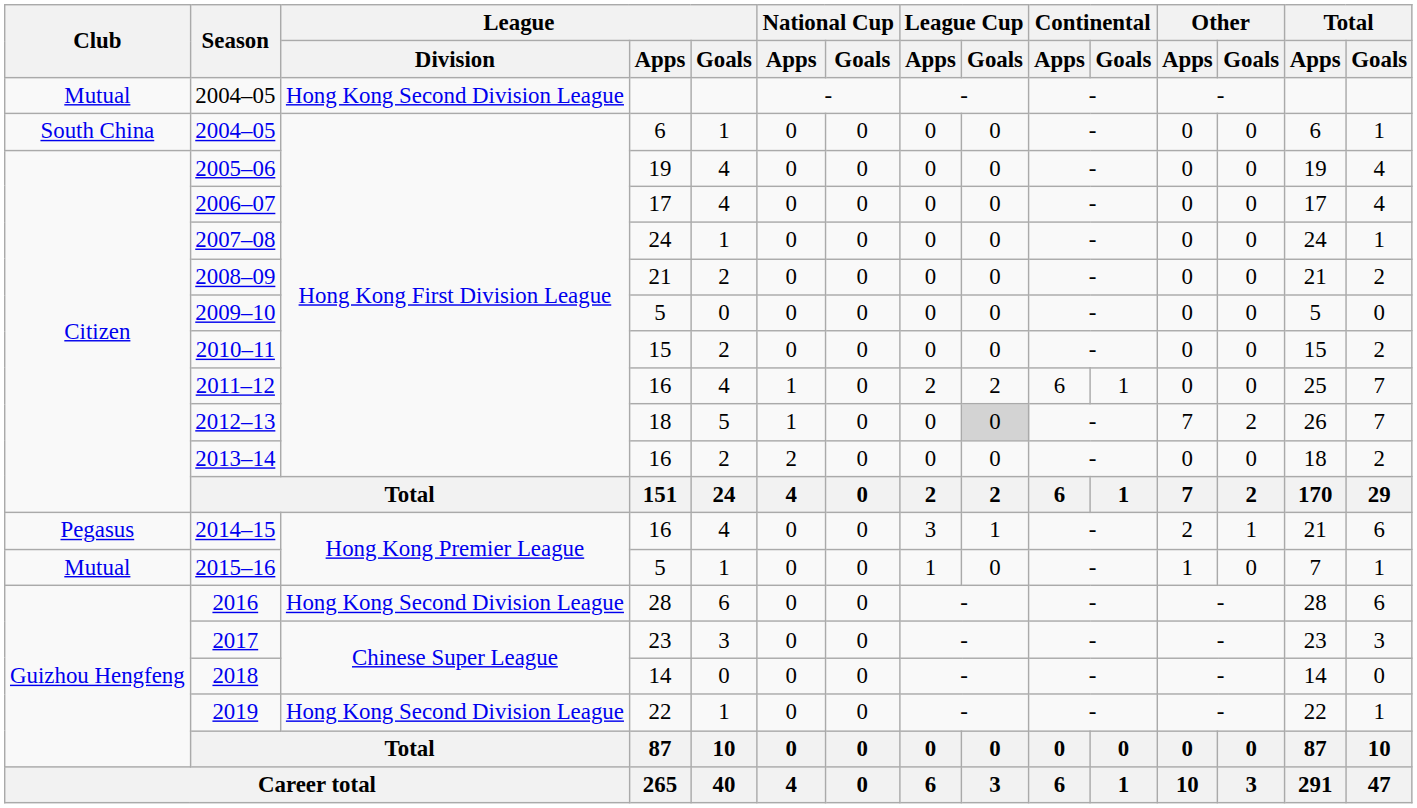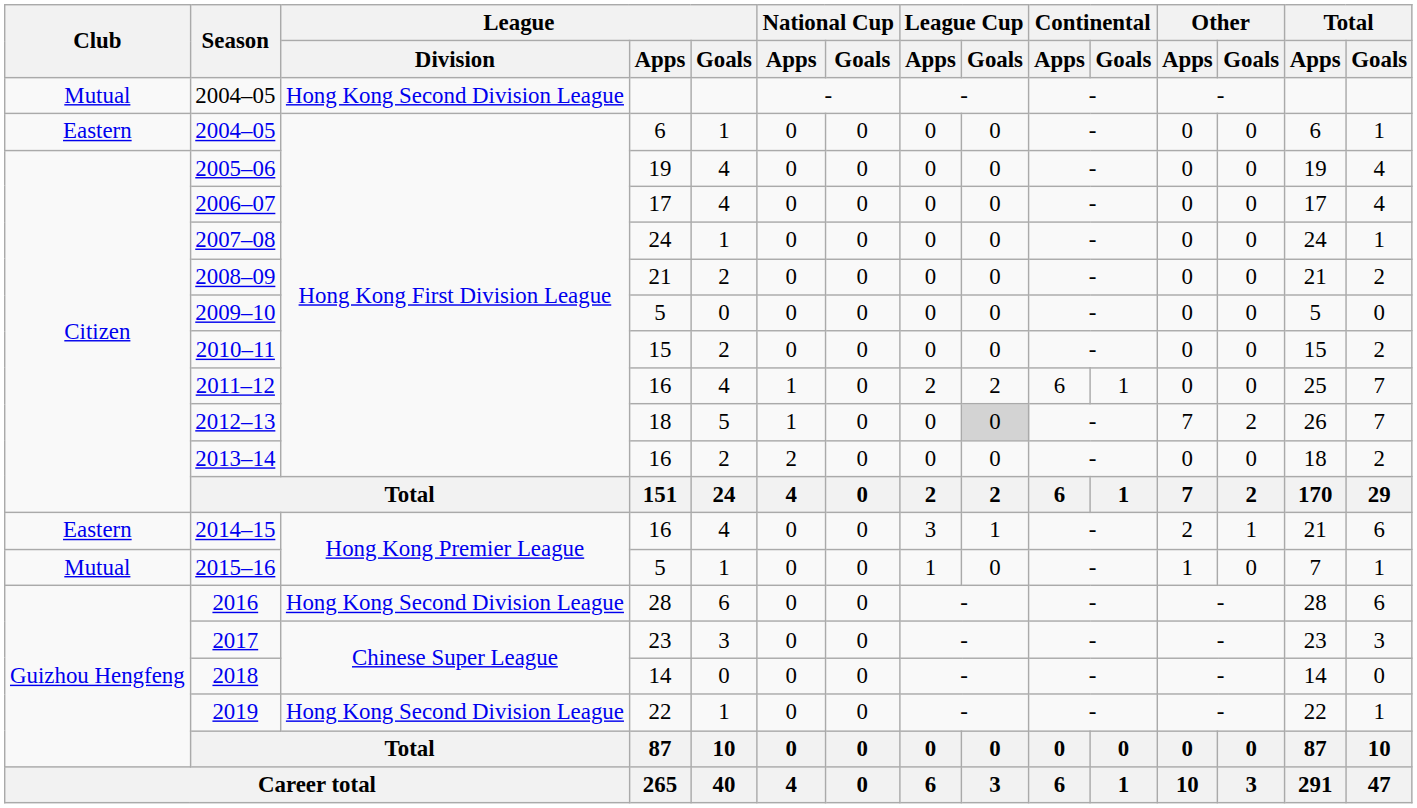 <table class="wikitable" style="text-align: center">
 <tr>
 <th rowspan="2">Club</th>
 <th rowspan="2">Season</th>
 <th colspan="3">League</th>
 <th colspan="2">National Cup</th>
 <th colspan="2">League Cup</th>
 <th colspan="2">Continental</th>
 <th colspan="2">Other</th>
 <th colspan="2">Total</th>
 </tr>
 <tr>
 <th>Division</th>
 <th>Apps</th>
 <th>Goals</th>
 <th>Apps</th>
 <th>Goals</th>
 <th>Apps</th>
 <th>Goals</th>
 <th>Apps</th>
 <th>Goals</th>
 <th>Apps</th>
 <th>Goals</th>
 <th>Apps</th>
 <th>Goals</th>
 </tr>
 <tr>
 <td><a href='#'>Mutual</a></td>
 <td>2004–05</td>
 <td><a href='#'>Hong Kong Second Division League</a></td>
 <td></td>
 <td></td>
 <td colspan="2">-</td>
 <td colspan="2">-</td>
 <td colspan="2">-</td>
 <td colspan="2">-</td>
 <td></td>
 <td></td>
 </tr>
 <tr>
-<td><a href='#'>South China</a></td>
+<td><a href='#'>Eastern</a></td>
 <td><a href='#'>2004–05</a></td>
 <td rowspan=10><a href='#'>Hong Kong First Division League</a></td>
 <td>6</td>
 <td>1</td>
 <td>0</td>
 <td>0</td>
 <td>0</td>
 <td>0</td>
 <td colspan="2">-</td>
 <td>0</td>
 <td>0</td>
 <td>6</td>
 <td>1</td>
 </tr>
 <tr>
 <td rowspan=10><a href='#'>Citizen</a></td>
 <td><a href='#'>2005–06</a></td>
 <td>19</td>
 <td>4</td>
 <td>0</td>
 <td>0</td>
 <td>0</td>
 <td>0</td>
 <td colspan="2">-</td>
 <td>0</td>
 <td>0</td>
 <td>19</td>
 <td>4</td>
 </tr>
 <tr>
 <td><a href='#'>2006–07</a></td>
 <td>17</td>
 <td>4</td>
 <td>0</td>
 <td>0</td>
 <td>0</td>
 <td>0</td>
 <td colspan="2">-</td>
 <td>0</td>
 <td>0</td>
 <td>17</td>
 <td>4</td>
 </tr>
 <tr>
 <td><a href='#'>2007–08</a></td>
 <td>24</td>
 <td>1</td>
 <td>0</td>
 <td>0</td>
 <td>0</td>
 <td>0</td>
 <td colspan="2">-</td>
 <td>0</td>
 <td>0</td>
 <td>24</td>
 <td>1</td>
 </tr>
 <tr>
 <td><a href='#'>2008–09</a></td>
 <td>21</td>
 <td>2</td>
 <td>0</td>
 <td>0</td>
 <td>0</td>
 <td>0</td>
 <td colspan="2">-</td>
 <td>0</td>
 <td>0</td>
 <td>21</td>
 <td>2</td>
 </tr>
 <tr>
 <td><a href='#'>2009–10</a></td>
 <td>5</td>
 <td>0</td>
 <td>0</td>
 <td>0</td>
 <td>0</td>
 <td>0</td>
 <td colspan="2">-</td>
 <td>0</td>
 <td>0</td>
 <td>5</td>
 <td>0</td>
 </tr>
 <tr>
 <td><a href='#'>2010–11</a></td>
 <td>15</td>
 <td>2</td>
 <td>0</td>
 <td>0</td>
 <td>0</td>
 <td>0</td>
 <td colspan="2">-</td>
 <td>0</td>
 <td>0</td>
 <td>15</td>
 <td>2</td>
 </tr>
 <tr>
 <td><a href='#'>2011–12</a></td>
 <td>16</td>
 <td>4</td>
 <td>1</td>
 <td>0</td>
 <td>2</td>
 <td>2</td>
 <td>6</td>
 <td>1</td>
 <td>0</td>
 <td>0</td>
 <td>25</td>
 <td>7</td>
 </tr>
 <tr>
 <td><a href='#'>2012–13</a></td>
 <td>18</td>
 <td>5</td>
 <td>1</td>
 <td>0</td>
 <td>0</td>
 <td style="background: lightgrey;">0</td>
 <td colspan="2">-</td>
 <td>7</td>
 <td>2</td>
 <td>26</td>
 <td>7</td>
 </tr>
 <tr>
 <td><a href='#'>2013–14</a></td>
 <td>16</td>
 <td>2</td>
 <td>2</td>
 <td>0</td>
 <td>0</td>
 <td>0</td>
 <td colspan="2">-</td>
 <td>0</td>
 <td>0</td>
 <td>18</td>
 <td>2</td>
 </tr>
 <tr>
 <th colspan="2"><strong>Total</strong></th>
 <th>151</th>
 <th>24</th>
 <th>4</th>
 <th>0</th>
 <th>2</th>
 <th>2</th>
 <th>6</th>
 <th>1</th>
 <th>7</th>
 <th>2</th>
 <th>170</th>
 <th>29</th>
 </tr>
 <tr>
-<td><a href='#'>Pegasus</a></td>
+<td><a href='#'>Eastern</a></td>
 <td><a href='#'>2014–15</a></td>
 <td rowspan=2><a href='#'>Hong Kong Premier League</a></td>
 <td>16</td>
 <td>4</td>
 <td>0</td>
 <td>0</td>
 <td>3</td>
 <td>1</td>
 <td colspan="2">-</td>
 <td>2</td>
 <td>1</td>
 <td>21</td>
 <td>6</td>
 </tr>
 <tr>
 <td><a href='#'>Mutual</a></td>
 <td><a href='#'>2015–16</a></td>
 <td>5</td>
 <td>1</td>
 <td>0</td>
 <td>0</td>
 <td>1</td>
 <td>0</td>
 <td colspan="2">-</td>
 <td>1</td>
 <td>0</td>
 <td>7</td>
 <td>1</td>
 </tr>
 <tr>
 <td rowspan=5><a href='#'>Guizhou Hengfeng</a></td>
 <td><a href='#'>2016</a></td>
 <td><a href='#'>Hong Kong Second Division League</a></td>
 <td>28</td>
 <td>6</td>
 <td>0</td>
 <td>0</td>
 <td colspan="2">-</td>
 <td colspan="2">-</td>
 <td colspan="2">-</td>
 <td>28</td>
 <td>6</td>
 </tr>
 <tr>
 <td><a href='#'>2017</a></td>
 <td rowspan="2"><a href='#'>Chinese Super League</a></td>
 <td>23</td>
 <td>3</td>
 <td>0</td>
 <td>0</td>
 <td colspan="2">-</td>
 <td colspan="2">-</td>
 <td colspan="2">-</td>
 <td>23</td>
 <td>3</td>
 </tr>
 <tr>
 <td><a href='#'>2018</a></td>
 <td>14</td>
 <td>0</td>
 <td>0</td>
 <td>0</td>
 <td colspan="2">-</td>
 <td colspan="2">-</td>
 <td colspan="2">-</td>
 <td>14</td>
 <td>0</td>
 </tr>
 <tr>
 <td><a href='#'>2019</a></td>
 <td><a href='#'>Hong Kong Second Division League</a></td>
 <td>22</td>
 <td>1</td>
 <td>0</td>
 <td>0</td>
 <td colspan="2">-</td>
 <td colspan="2">-</td>
 <td colspan="2">-</td>
 <td>22</td>
 <td>1</td>
 </tr>
 <tr>
 <th colspan="2"><strong>Total</strong></th>
 <th>87</th>
 <th>10</th>
 <th>0</th>
 <th>0</th>
 <th>0</th>
 <th>0</th>
 <th>0</th>
 <th>0</th>
 <th>0</th>
 <th>0</th>
 <th>87</th>
 <th>10</th>
 </tr>
 <tr>
 <th colspan=3>Career total</th>
 <th>265</th>
 <th>40</th>
 <th>4</th>
 <th>0</th>
 <th>6</th>
 <th>3</th>
 <th>6</th>
 <th>1</th>
 <th>10</th>
 <th>3</th>
 <th>291</th>
 <th>47</th>
 </tr>
 </table>
